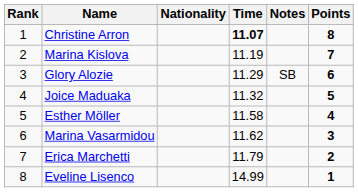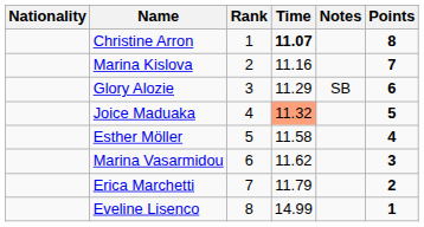 <table class="wikitable sortable" style="text-align:center">
 <tr>
+<th>Nationality</th>
+<th>Name</th>
 <th>Rank</th>
-<th>Name</th>
-<th>Nationality</th>
 <th>Time</th>
 <th>Notes</th>
 <th>Points</th>
 </tr>
 <tr>
+<td align=left></td>
+<td align=left><a href='#'>Christine Arron</a></td>
 <td>1</td>
-<td align=left><a href='#'>Christine Arron</a></td>
-<td align=left></td>
 <td><strong>11.07</strong></td>
 <td></td>
 <td><strong>8</strong></td>
 </tr>
 <tr>
+<td align=left></td>
+<td align=left><a href='#'>Marina Kislova</a></td>
 <td>2</td>
-<td align=left><a href='#'>Marina Kislova</a></td>
-<td align=left></td>
-<td>11.19</td>
+<td>11.16</td>
 <td></td>
 <td><strong>7</strong></td>
 </tr>
 <tr>
+<td align=left></td>
+<td align=left><a href='#'>Glory Alozie</a></td>
 <td>3</td>
-<td align=left><a href='#'>Glory Alozie</a></td>
-<td align=left></td>
 <td>11.29</td>
 <td>SB</td>
 <td><strong>6</strong></td>
 </tr>
 <tr>
+<td align=left></td>
+<td align=left><a href='#'>Joice Maduaka</a></td>
 <td>4</td>
-<td align=left><a href='#'>Joice Maduaka</a></td>
-<td align=left></td>
-<td>11.32</td>
+<td style="background: lightsalmon;">11.32</td>
 <td></td>
 <td><strong>5</strong></td>
 </tr>
 <tr>
+<td align=left></td>
+<td align=left><a href='#'>Esther Möller</a></td>
 <td>5</td>
-<td align=left><a href='#'>Esther Möller</a></td>
-<td align=left></td>
 <td>11.58</td>
 <td></td>
 <td><strong>4</strong></td>
 </tr>
 <tr>
+<td align=left></td>
+<td align=left><a href='#'>Marina Vasarmidou</a></td>
 <td>6</td>
-<td align=left><a href='#'>Marina Vasarmidou</a></td>
-<td align=left></td>
 <td>11.62</td>
 <td></td>
 <td><strong>3</strong></td>
 </tr>
 <tr>
+<td align=left></td>
+<td align=left><a href='#'>Erica Marchetti</a></td>
 <td>7</td>
-<td align=left><a href='#'>Erica Marchetti</a></td>
-<td align=left></td>
 <td>11.79</td>
 <td></td>
 <td><strong>2</strong></td>
 </tr>
 <tr>
+<td align=left></td>
+<td align=left><a href='#'>Eveline Lisenco</a></td>
 <td>8</td>
-<td align=left><a href='#'>Eveline Lisenco</a></td>
-<td align=left></td>
 <td>14.99</td>
 <td></td>
 <td><strong>1</strong></td>
 </tr>
 </table>
